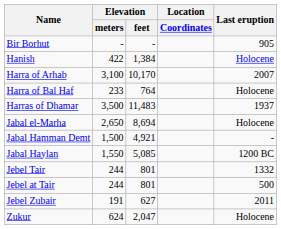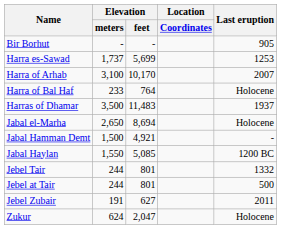 <table class="wikitable">
 <tr>
 <th rowspan="2">Name</th>
 <th colspan ="2">Elevation</th>
 <th>Location</th>
 <th rowspan="2">Last eruption</th>
 </tr>
 <tr>
 <th>meters</th>
 <th>feet</th>
 <th><a href='#'>Coordinates</a></th>
 </tr>
 <tr align="right">
 <td align="left"><a href='#'>Bir Borhut</a></td>
 <td>-</td>
 <td>-</td>
 <td></td>
 <td>905</td>
 </tr>
 <tr align="right">
-<td align="left"><a href='#'>Hanish</a></td>
-<td>422</td>
-<td>1,384</td>
+<td align="left"><a href='#'>Harra es-Sawad</a></td>
+<td>1,737</td>
+<td>5,699</td>
 <td></td>
-<td><a href='#'>Holocene</a></td>
+<td>1253</td>
 </tr>
 <tr align="right">
 <td align="left"><a href='#'>Harra of Arhab</a></td>
 <td>3,100</td>
 <td>10,170</td>
 <td></td>
 <td>2007</td>
 </tr>
 <tr align="right">
 <td align="left"><a href='#'>Harra of Bal Haf</a></td>
 <td>233</td>
 <td>764</td>
 <td></td>
 <td>Holocene</td>
 </tr>
 <tr align="right">
 <td align="left"><a href='#'>Harras of Dhamar</a></td>
 <td>3,500</td>
 <td>11,483</td>
 <td></td>
 <td>1937</td>
 </tr>
 <tr align="right">
 <td align="left"><a href='#'>Jabal el-Marha</a></td>
 <td>2,650</td>
 <td>8,694</td>
 <td></td>
 <td>Holocene</td>
 </tr>
 <tr align="right">
 <td align="left"><a href='#'>Jabal Hamman Demt</a></td>
 <td>1,500</td>
 <td>4,921</td>
 <td></td>
 <td>-</td>
 </tr>
 <tr align="right">
 <td align="left"><a href='#'>Jabal Haylan</a></td>
 <td>1,550</td>
 <td>5,085</td>
 <td></td>
 <td>1200 BC</td>
 </tr>
 <tr align="right">
 <td align="left"><a href='#'>Jebel Tair</a></td>
 <td>244</td>
 <td>801</td>
 <td></td>
 <td>1332</td>
 </tr>
 <tr align="right">
 <td align="left"><a href='#'>Jebel at Tair</a></td>
 <td>244</td>
 <td>801</td>
 <td></td>
 <td>500</td>
 </tr>
 <tr align="right">
 <td align="left"><a href='#'>Jebel Zubair</a></td>
 <td>191</td>
 <td>627</td>
 <td></td>
 <td>2011</td>
 </tr>
 <tr align="right">
 <td align="left"><a href='#'>Zukur</a></td>
 <td>624</td>
 <td>2,047</td>
 <td></td>
 <td>Holocene</td>
 </tr>
 </table>
